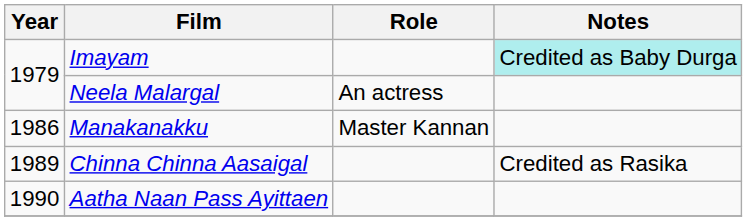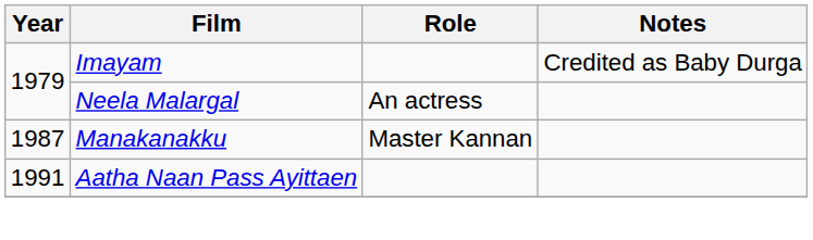 <table class="wikitable sortable">
 <tr>
 <th>Year</th>
 <th>Film</th>
 <th>Role</th>
 <th>Notes</th>
 </tr>
 <tr>
 <td rowspan="2">1979</td>
 <td><em><a href='#'>Imayam</a></em></td>
 <td></td>
-<td style="background: paleturquoise;">Credited as Baby Durga</td>
+<td>Credited as Baby Durga</td>
 </tr>
 <tr>
 <td><em><a href='#'>Neela Malargal</a></em></td>
 <td>An actress</td>
 <td></td>
 </tr>
 <tr>
-<td>1986</td>
+<td>1987</td>
 <td><em><a href='#'>Manakanakku</a></em></td>
 <td>Master Kannan</td>
 <td></td>
 </tr>
 <tr>
-<td>1989</td>
-<td><em><a href='#'>Chinna Chinna Aasaigal</a></em></td>
-<td></td>
-<td>Credited as Rasika</td>
-</tr>
-<tr>
-<td>1990</td>
+<td>1991</td>
 <td><em><a href='#'>Aatha Naan Pass Ayittaen</a></em></td>
 <td></td>
 <td></td>
 </tr>
 <tr>
 </tr>
 </table>
